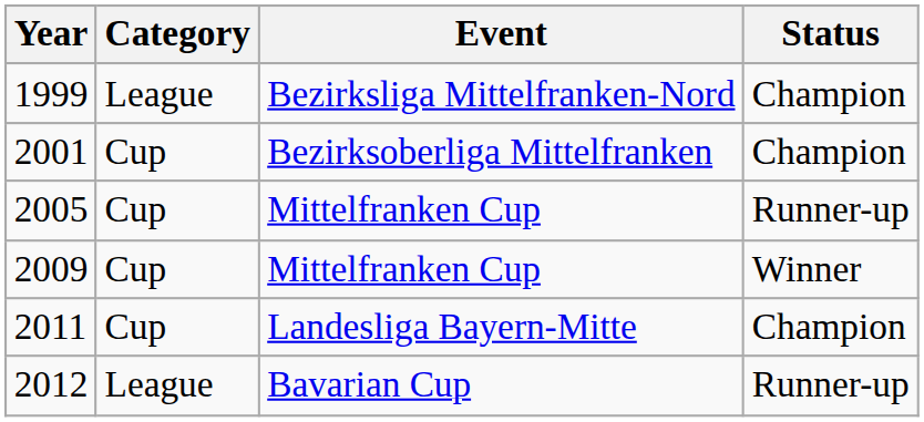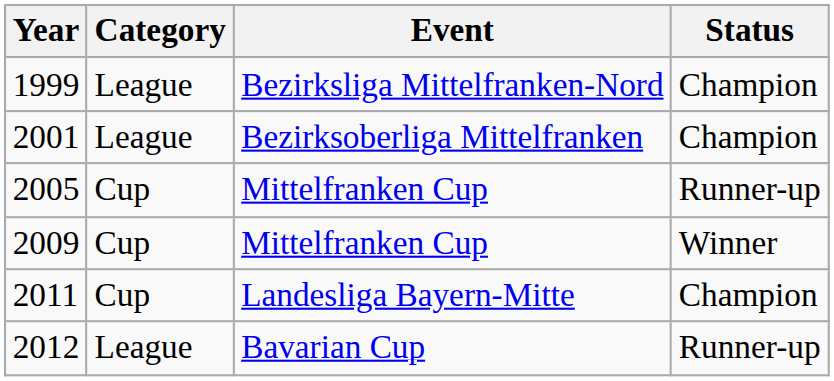 <table class="wikitable sortable">
 <tr>
 <th>Year</th>
 <th>Category</th>
 <th>Event</th>
 <th>Status</th>
 </tr>
 <tr>
 <td>1999</td>
 <td>League</td>
 <td><a href='#'>Bezirksliga Mittelfranken-Nord</a></td>
 <td>Champion</td>
 </tr>
 <tr>
 <td>2001</td>
-<td>Cup</td>
+<td>League</td>
 <td><a href='#'>Bezirksoberliga Mittelfranken</a></td>
 <td>Champion</td>
 </tr>
 <tr>
 <td>2005</td>
 <td>Cup</td>
 <td><a href='#'>Mittelfranken Cup</a></td>
 <td>Runner-up</td>
 </tr>
 <tr>
 <td>2009</td>
 <td>Cup</td>
 <td><a href='#'>Mittelfranken Cup</a></td>
 <td>Winner</td>
 </tr>
 <tr>
 <td>2011</td>
 <td>Cup</td>
 <td><a href='#'>Landesliga Bayern-Mitte</a></td>
 <td>Champion</td>
 </tr>
 <tr>
 <td>2012</td>
 <td>League</td>
 <td><a href='#'>Bavarian Cup</a></td>
 <td>Runner-up</td>
 </tr>
 </table>
